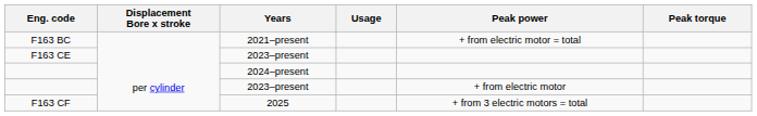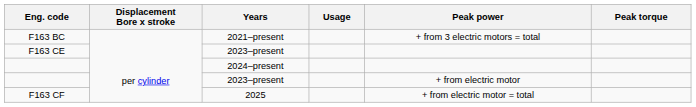 <table class="wikitable" style="text-align:center; font-size:90%;" width=85%>
 <tr>
 <th>Eng. code</th>
 <th>Displacement<br>Bore x stroke</th>
 <th>Years</th>
 <th>Usage</th>
 <th>Peak power</th>
 <th>Peak torque</th>
 </tr>
 <tr>
 <td>F163 BC</td>
 <td rowspan=5><br> <br><br>  per <a href='#'>cylinder</a></td>
 <td>2021–present</td>
 <td><br></td>
-<td>  +  from electric motor = total </td>
+<td>  +  from 3 electric motors = total </td>
 <td> </td>
 </tr>
 <tr>
 <td>F163 CE</td>
 <td>2023–present</td>
 <td></td>
 <td> </td>
 <td> </td>
 </tr>
 <tr>
 <td></td>
 <td>2024–present</td>
 <td></td>
 <td> </td>
 <td> </td>
 </tr>
 <tr>
 <td></td>
 <td>2023–present</td>
 <td></td>
 <td> +  from electric motor</td>
 <td></td>
 </tr>
 <tr>
 <td>F163 CF</td>
 <td>2025</td>
 <td></td>
-<td>  +  from 3 electric motors = total </td>
+<td>  +  from electric motor = total </td>
 <td> </td>
 </tr>
 </table>
